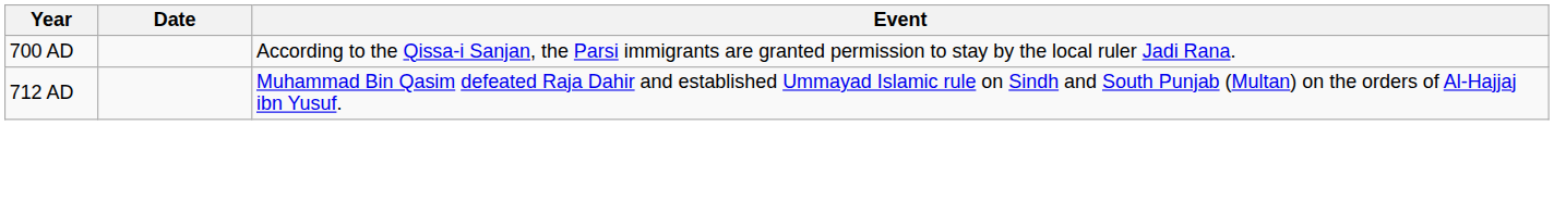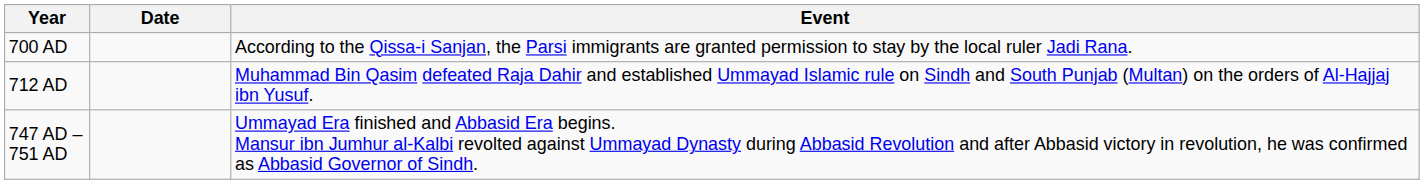 <table class="wikitable" style="width:100%">
 <tr>
 <th style="width:6%">Year</th>
 <th style="width:10%">Date</th>
 <th>Event</th>
 </tr>
 <tr>
 <td>700 AD</td>
 <td></td>
 <td>According to the <a href='#'>Qissa-i Sanjan</a>, the <a href='#'>Parsi</a> immigrants are granted permission to stay by the local ruler <a href='#'>Jadi Rana</a>.</td>
 </tr>
 <tr>
 <td>712 AD</td>
 <td></td>
 <td><a href='#'>Muhammad Bin Qasim</a> <a href='#'>defeated Raja Dahir</a> and established <a href='#'>Ummayad Islamic rule</a> on <a href='#'>Sindh</a> and <a href='#'>South Punjab</a> (<a href='#'>Multan</a>) on the orders of <a href='#'>Al-Hajjaj ibn Yusuf</a>.</td>
 </tr>
+<tr>
+<td>747 AD – 751 AD</td>
+<td></td>
+<td><a href='#'>Ummayad Era</a> finished and <a href='#'>Abbasid Era</a> begins.<br><a href='#'>Mansur ibn Jumhur al-Kalbi</a> revolted against <a href='#'>Ummayad Dynasty</a> during <a href='#'>Abbasid Revolution</a> and after Abbasid victory in revolution, he was confirmed as <a href='#'>Abbasid Governor of Sindh</a>.</td>
+</tr>
 </table>
